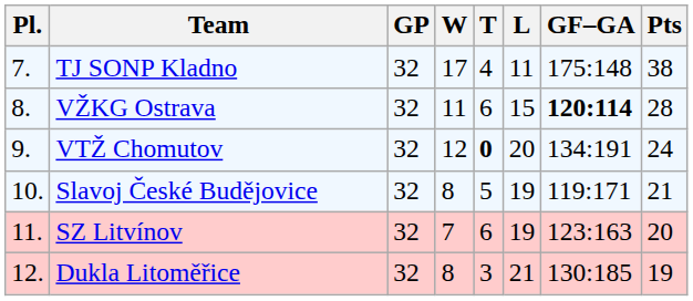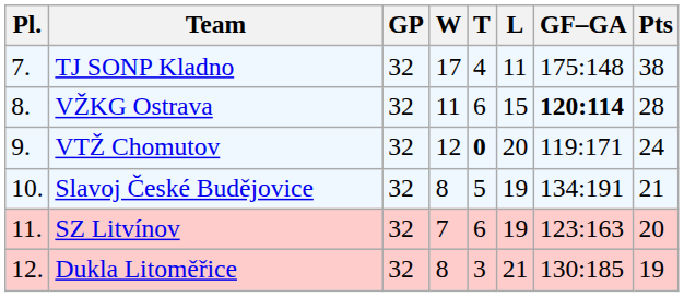 <table class="wikitable">
 <tr>
 <th>Pl.</th>
 <th width="200">Team</th>
 <th>GP</th>
 <th>W</th>
 <th>T</th>
 <th>L</th>
 <th>GF–GA</th>
 <th>Pts</th>
 </tr>
 <tr bgcolor="#f0f8ff">
 <td>7.</td>
 <td><a href='#'>TJ SONP Kladno</a></td>
 <td>32</td>
 <td>17</td>
 <td>4</td>
 <td>11</td>
 <td>175:148</td>
 <td>38</td>
 </tr>
 <tr bgcolor="#f0f8ff">
 <td>8.</td>
 <td><a href='#'>VŽKG Ostrava</a></td>
 <td>32</td>
 <td>11</td>
 <td>6</td>
 <td>15</td>
 <td><strong>120:114</strong></td>
 <td>28</td>
 </tr>
 <tr bgcolor="#f0f8ff">
 <td>9.</td>
 <td><a href='#'>VTŽ Chomutov</a></td>
 <td>32</td>
 <td>12</td>
 <td><strong>0</strong></td>
 <td>20</td>
-<td>134:191</td>
+<td>119:171</td>
 <td>24</td>
 </tr>
 <tr bgcolor="#f0f8ff">
 <td>10.</td>
 <td><a href='#'>Slavoj České Budějovice</a></td>
 <td>32</td>
 <td>8</td>
 <td>5</td>
 <td>19</td>
-<td>119:171</td>
+<td>134:191</td>
 <td>21</td>
 </tr>
 <tr bgcolor="#ffcccc">
 <td>11.</td>
 <td><a href='#'>SZ Litvínov</a></td>
 <td>32</td>
 <td>7</td>
 <td>6</td>
 <td>19</td>
 <td>123:163</td>
 <td>20</td>
 </tr>
 <tr bgcolor="#ffcccc">
 <td>12.</td>
 <td><a href='#'>Dukla Litoměřice</a></td>
 <td>32</td>
 <td>8</td>
 <td>3</td>
 <td>21</td>
 <td>130:185</td>
 <td>19</td>
 </tr>
 </table>
